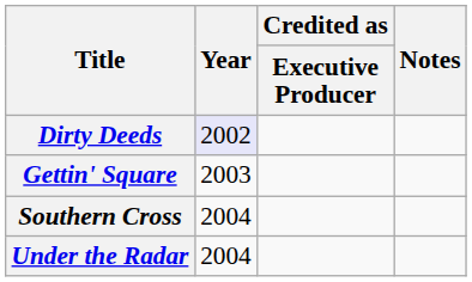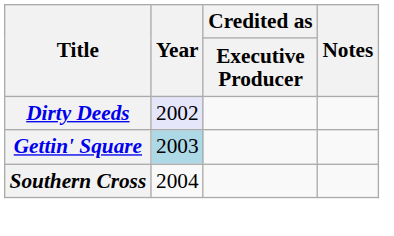 <table class="wikitable plainrowheaders sortable">
 <tr>
 <th rowspan="2" scope="col">Title</th>
 <th rowspan="2" scope="col">Year</th>
 <th colspan="1" scope="col">Credited as</th>
 <th rowspan="2" scope="col" class="unsortable">Notes</th>
 </tr>
 <tr>
 <th>Executive<br>Producer</th>
 </tr>
 <tr>
 <th scope=row><em><a href='#'>Dirty Deeds</a></em></th>
 <td style="background: lavender;">2002</td>
 <td></td>
 <td></td>
 </tr>
 <tr>
 <th scope=row><em><a href='#'>Gettin' Square</a></em></th>
-<td>2003</td>
+<td style="background: lightblue;">2003</td>
 <td></td>
 <td></td>
 </tr>
 <tr>
 <th scope=row><em>Southern Cross</em></th>
 <td>2004</td>
 <td></td>
 <td></td>
 </tr>
-<tr>
-<th scope=row><em><a href='#'>Under the Radar</a></em></th>
-<td>2004</td>
-<td></td>
-<td></td>
-</tr>
 </table>
